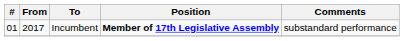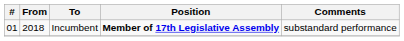 <table class="wikitable sortable">
 <tr>
 <th>#</th>
 <th>From</th>
 <th>To</th>
 <th>Position</th>
 <th>Comments</th>
 </tr>
 <tr>
 <td>01</td>
-<td>2017</td>
+<td>2018</td>
 <td>Incumbent</td>
 <td><strong>Member of <a href='#'>17th Legislative Assembly</a></strong></td>
 <td>substandard performance</td>
 </tr>
 <tr>
 </tr>
 </table>
